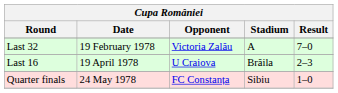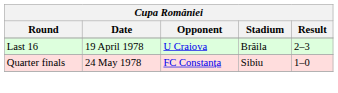 <table class="wikitable" style="width:80%;">
 <tr>
 <th colspan="5" style="text-align:center;"><em>Cupa României</em></th>
 </tr>
 <tr>
 <th>Round</th>
 <th>Date</th>
 <th>Opponent</th>
 <th>Stadium</th>
 <th>Result</th>
 </tr>
 <tr>
-</tr>
-<tr bgcolor="#ddffdd">
-<td>Last 32</td>
-<td>19 February 1978</td>
-<td><a href='#'>Victoria Zalău</a></td>
-<td>A</td>
-<td>7–0</td>
 </tr>
 <tr>
 </tr>
 <tr bgcolor="#ddffdd">
 <td>Last 16</td>
 <td>19 April 1978</td>
 <td><a href='#'>U Craiova</a></td>
 <td>Brăila</td>
 <td>2–3</td>
 </tr>
 <tr>
 </tr>
 <tr bgcolor="#ffdddd">
 <td>Quarter finals</td>
 <td>24 May 1978</td>
 <td><a href='#'>FC Constanța</a></td>
 <td>Sibiu</td>
 <td>1–0</td>
 </tr>
 <tr>
 </tr>
 </table>
